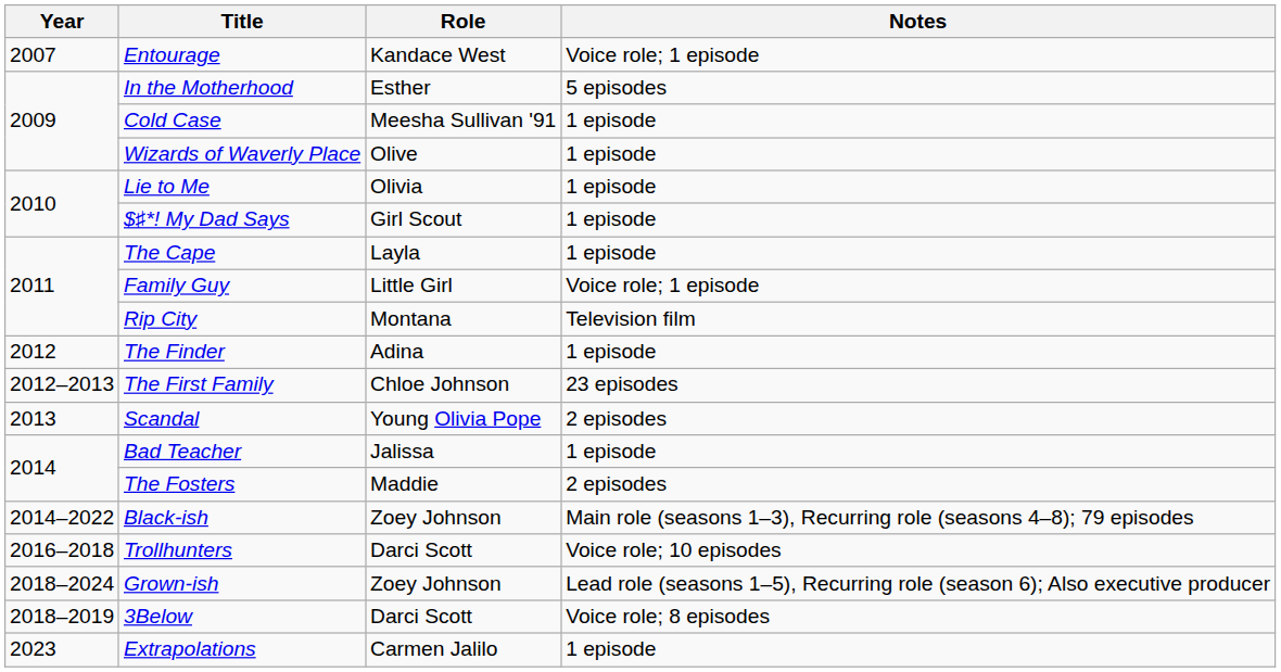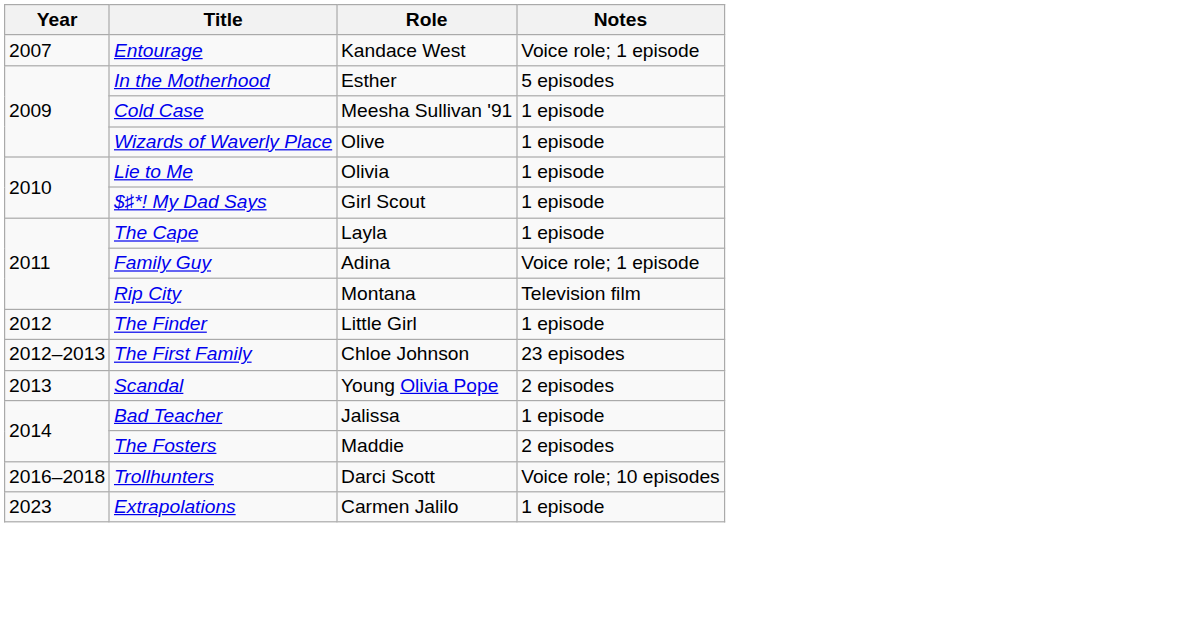 <table class="wikitable sortable">
 <tr>
 <th>Year</th>
 <th>Title</th>
 <th>Role</th>
 <th>Notes</th>
 </tr>
 <tr>
 <td>2007</td>
 <td><em><a href='#'>Entourage</a></em></td>
 <td>Kandace West</td>
 <td>Voice role; 1 episode</td>
 </tr>
 <tr>
 <td rowspan="3">2009</td>
 <td><em><a href='#'>In the Motherhood</a></em></td>
 <td>Esther</td>
 <td>5 episodes</td>
 </tr>
 <tr>
 <td><em><a href='#'>Cold Case</a></em></td>
 <td>Meesha Sullivan '91</td>
 <td>1 episode</td>
 </tr>
 <tr>
 <td><em><a href='#'>Wizards of Waverly Place</a></em></td>
 <td>Olive</td>
 <td>1 episode</td>
 </tr>
 <tr>
 <td rowspan="2">2010</td>
 <td><em><a href='#'>Lie to Me</a></em></td>
 <td>Olivia</td>
 <td>1 episode</td>
 </tr>
 <tr>
 <td><em><a href='#'>$♯*! My Dad Says</a></em></td>
 <td>Girl Scout</td>
 <td>1 episode</td>
 </tr>
 <tr>
 <td rowspan="3">2011</td>
 <td><em><a href='#'>The Cape</a></em></td>
 <td>Layla</td>
 <td>1 episode</td>
 </tr>
 <tr>
 <td><em><a href='#'>Family Guy</a></em></td>
-<td>Little Girl</td>
+<td>Adina</td>
 <td>Voice role; 1 episode</td>
 </tr>
 <tr>
 <td><em><a href='#'>Rip City</a></em></td>
 <td>Montana</td>
 <td>Television film</td>
 </tr>
 <tr>
 <td>2012</td>
 <td><em><a href='#'>The Finder</a></em></td>
-<td>Adina</td>
+<td>Little Girl</td>
 <td>1 episode</td>
 </tr>
 <tr>
 <td>2012–2013</td>
 <td><em><a href='#'>The First Family</a></em></td>
 <td>Chloe Johnson</td>
 <td>23 episodes</td>
 </tr>
 <tr>
 <td>2013</td>
 <td><em><a href='#'>Scandal</a></em></td>
 <td>Young <a href='#'>Olivia Pope</a></td>
 <td>2 episodes</td>
 </tr>
 <tr>
 <td rowspan="2">2014</td>
 <td><em><a href='#'>Bad Teacher</a></em></td>
 <td>Jalissa</td>
 <td>1 episode</td>
 </tr>
 <tr>
 <td><em><a href='#'>The Fosters</a></em></td>
 <td>Maddie</td>
 <td>2 episodes</td>
 </tr>
 <tr>
-<td>2014–2022</td>
-<td><em><a href='#'>Black-ish</a></em></td>
-<td>Zoey Johnson</td>
-<td>Main role (seasons 1–3), Recurring role (seasons 4–8); 79 episodes</td>
-</tr>
-<tr>
 <td>2016–2018</td>
 <td><em><a href='#'>Trollhunters</a></em></td>
 <td>Darci Scott</td>
 <td>Voice role; 10 episodes</td>
-</tr>
-<tr>
-<td>2018–2024</td>
-<td><em><a href='#'>Grown-ish</a></em></td>
-<td>Zoey Johnson</td>
-<td>Lead role (seasons 1–5), Recurring role (season 6); Also executive producer</td>
-</tr>
-<tr>
-<td>2018–2019</td>
-<td><em><a href='#'>3Below</a></em></td>
-<td>Darci Scott</td>
-<td>Voice role; 8 episodes</td>
 </tr>
 <tr>
 <td>2023</td>
 <td><em><a href='#'>Extrapolations</a></em></td>
 <td>Carmen Jalilo</td>
 <td>1 episode</td>
 </tr>
 </table>
